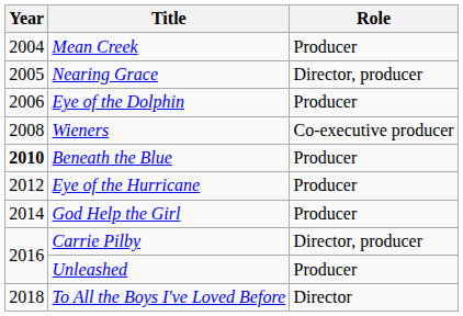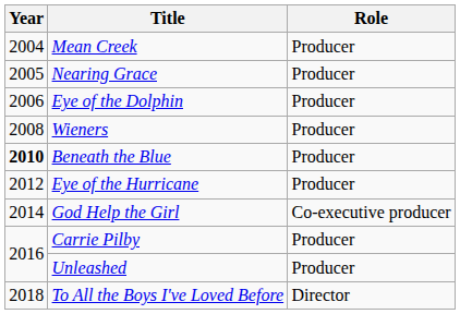 <table class="wikitable sortable">
 <tr>
 <th>Year</th>
 <th>Title</th>
 <th>Role</th>
 </tr>
 <tr>
 <td>2004</td>
 <td><em><a href='#'>Mean Creek</a></em></td>
 <td>Producer</td>
 </tr>
 <tr>
 <td>2005</td>
 <td><em><a href='#'>Nearing Grace</a></em></td>
-<td>Director, producer</td>
+<td>Producer</td>
 </tr>
 <tr>
 <td>2006</td>
 <td><em><a href='#'>Eye of the Dolphin</a></em></td>
 <td>Producer</td>
 </tr>
 <tr>
 <td>2008</td>
 <td><em><a href='#'>Wieners</a></em></td>
-<td>Co-executive producer</td>
+<td>Producer</td>
 </tr>
 <tr>
 <td><strong>2010</strong></td>
 <td><em><a href='#'>Beneath the Blue</a></em></td>
 <td>Producer</td>
 </tr>
 <tr>
 <td>2012</td>
 <td><em><a href='#'>Eye of the Hurricane</a></em></td>
 <td>Producer</td>
 </tr>
 <tr>
 <td>2014</td>
 <td><em><a href='#'>God Help the Girl</a></em></td>
-<td>Producer</td>
+<td>Co-executive producer</td>
 </tr>
 <tr>
 <td rowspan="2">2016</td>
 <td><em><a href='#'>Carrie Pilby</a></em></td>
-<td>Director, producer</td>
+<td>Producer</td>
 </tr>
 <tr>
 <td><em><a href='#'>Unleashed</a></em></td>
 <td>Producer</td>
 </tr>
 <tr>
 <td>2018</td>
 <td><em><a href='#'>To All the Boys I've Loved Before</a></em></td>
 <td>Director</td>
 </tr>
 </table>
